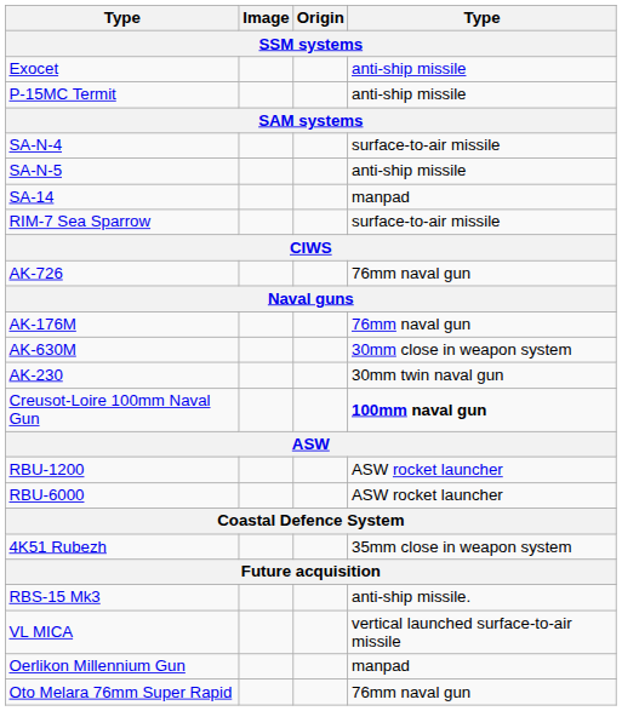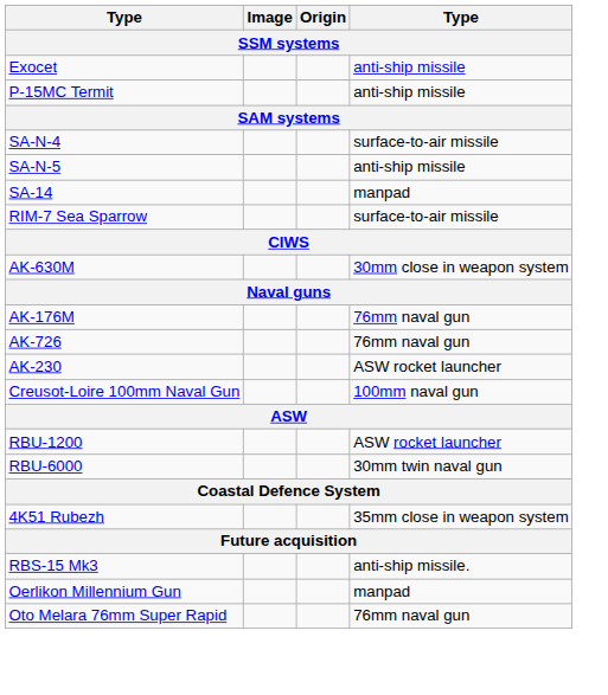 <table class="wikitable">
 <tr>
 <th>Type</th>
 <th>Image</th>
 <th>Origin</th>
 <th>Type</th>
 </tr>
 <tr>
 <th colspan="4"><a href='#'>SSM systems</a></th>
 </tr>
 <tr>
 <td><a href='#'>Exocet</a></td>
 <td></td>
 <td></td>
 <td><a href='#'>anti-ship missile</a></td>
 </tr>
 <tr>
 <td><a href='#'>P-15MC Termit</a></td>
 <td></td>
 <td></td>
 <td>anti-ship missile</td>
 </tr>
 <tr>
 <th colspan="4"><a href='#'>SAM systems</a></th>
 </tr>
 <tr>
 <td><a href='#'>SA-N-4</a></td>
 <td></td>
 <td></td>
 <td>surface-to-air missile</td>
 </tr>
 <tr>
 <td><a href='#'>SA-N-5</a></td>
 <td></td>
 <td></td>
 <td>anti-ship missile</td>
 </tr>
 <tr>
 <td><a href='#'>SA-14</a></td>
 <td></td>
 <td></td>
 <td>manpad</td>
 </tr>
 <tr>
 <td><a href='#'>RIM-7 Sea Sparrow</a></td>
 <td></td>
 <td></td>
 <td>surface-to-air missile</td>
 </tr>
 <tr>
 <th colspan="4"><a href='#'>CIWS</a></th>
 </tr>
 <tr>
-<td><a href='#'>AK-726</a></td>
+<td><a href='#'>AK-630M</a></td>
 <td></td>
 <td></td>
-<td>76mm naval gun</td>
+<td><a href='#'>30mm</a> close in weapon system</td>
 </tr>
 <tr>
 <th colspan="4"><a href='#'>Naval guns</a></th>
 </tr>
 <tr>
 <td><a href='#'>AK-176M</a></td>
 <td></td>
 <td></td>
 <td><a href='#'>76mm</a> naval gun</td>
 </tr>
 <tr>
-<td><a href='#'>AK-630M</a></td>
+<td><a href='#'>AK-726</a></td>
 <td></td>
 <td></td>
-<td><a href='#'>30mm</a> close in weapon system</td>
+<td>76mm naval gun</td>
 </tr>
 <tr>
 <td><a href='#'>AK-230</a></td>
 <td></td>
 <td></td>
-<td>30mm twin naval gun</td>
+<td>ASW rocket launcher</td>
 </tr>
 <tr>
 <td><a href='#'>Creusot-Loire 100mm Naval Gun</a></td>
 <td></td>
 <td></td>
-<td><strong><a href='#'>100mm</a> naval gun</strong></td>
+<td><a href='#'>100mm</a> naval gun</td>
 </tr>
 <tr>
 <th colspan="4"><a href='#'>ASW</a></th>
 </tr>
 <tr>
 <td><a href='#'>RBU-1200</a></td>
 <td></td>
 <td></td>
 <td>ASW <a href='#'>rocket launcher</a></td>
 </tr>
 <tr>
 <td><a href='#'>RBU-6000</a></td>
 <td></td>
 <td></td>
-<td>ASW rocket launcher</td>
+<td>30mm twin naval gun</td>
 </tr>
 <tr>
 <th colspan="4">Coastal Defence System</th>
 </tr>
 <tr>
 <td><a href='#'>4K51 Rubezh</a></td>
 <td></td>
 <td></td>
 <td>35mm close in weapon system</td>
 </tr>
 <tr>
 <th colspan="4">Future acquisition</th>
 </tr>
 <tr>
 <td><a href='#'>RBS-15 Mk3</a></td>
 <td></td>
 <td></td>
 <td>anti-ship missile.</td>
 </tr>
 <tr>
-<td><a href='#'>VL MICA</a></td>
-<td></td>
-<td></td>
-<td>vertical launched surface-to-air missile</td>
-</tr>
-<tr>
 <td><a href='#'>Oerlikon Millennium Gun</a></td>
 <td></td>
 <td></td>
 <td>manpad</td>
 </tr>
 <tr>
 <td><a href='#'>Oto Melara 76mm Super Rapid</a></td>
 <td></td>
 <td></td>
 <td>76mm naval gun</td>
 </tr>
 </table>
